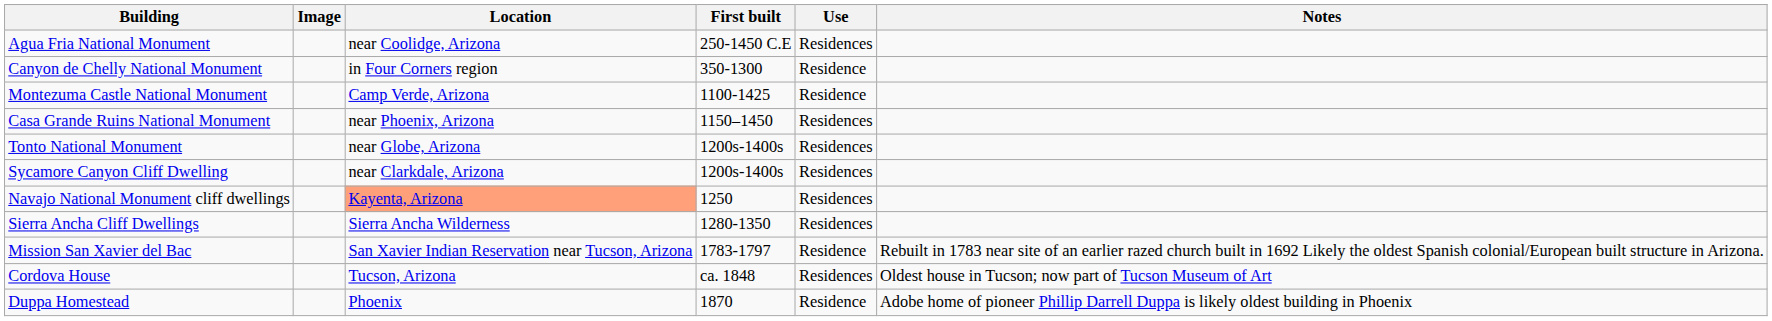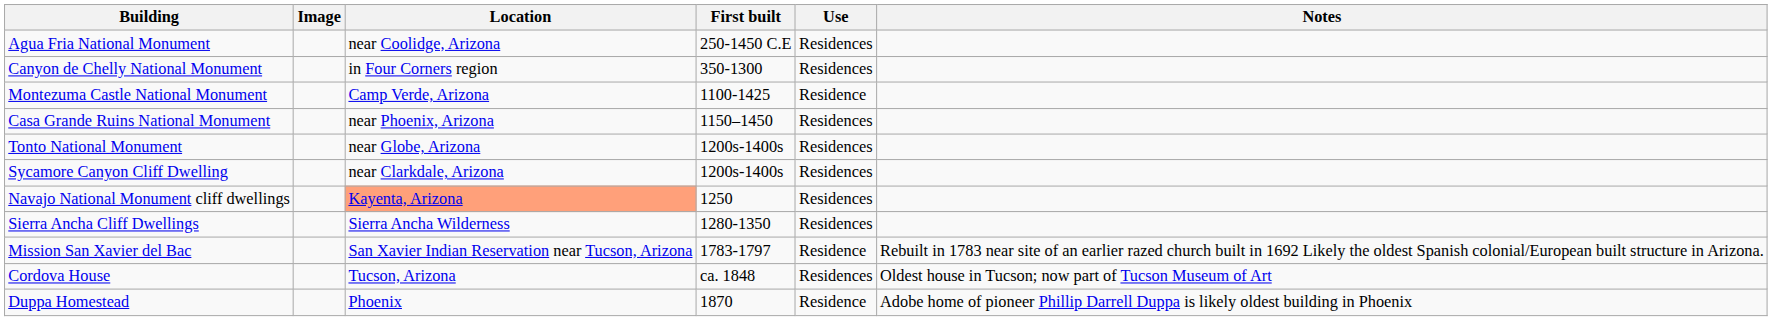 <table class="wikitable sortable">
 <tr>
 <th>Building</th>
 <th class="unsortable">Image</th>
 <th>Location</th>
 <th>First built</th>
 <th>Use</th>
 <th class="unsortable">Notes</th>
 </tr>
 <tr>
 <td><a href='#'>Agua Fria National Monument</a></td>
 <td></td>
 <td>near <a href='#'>Coolidge, Arizona</a></td>
 <td>250-1450 C.E</td>
 <td>Residences</td>
 <td></td>
 </tr>
 <tr>
 <td><a href='#'>Canyon de Chelly National Monument</a></td>
 <td></td>
 <td>in <a href='#'>Four Corners</a> region</td>
 <td>350-1300</td>
-<td>Residence</td>
+<td>Residences</td>
 <td></td>
 </tr>
 <tr>
 <td><a href='#'>Montezuma Castle National Monument</a></td>
 <td></td>
 <td><a href='#'>Camp Verde, Arizona</a></td>
 <td>1100-1425</td>
 <td>Residence</td>
 <td></td>
 </tr>
 <tr>
 <td><a href='#'>Casa Grande Ruins National Monument</a></td>
 <td></td>
 <td>near <a href='#'>Phoenix, Arizona</a></td>
 <td>1150–1450</td>
 <td>Residences</td>
 <td></td>
 </tr>
 <tr>
 <td><a href='#'>Tonto National Monument</a></td>
 <td></td>
 <td>near <a href='#'>Globe, Arizona</a></td>
 <td>1200s-1400s</td>
 <td>Residences</td>
 <td></td>
 </tr>
 <tr>
 <td><a href='#'>Sycamore Canyon Cliff Dwelling</a></td>
 <td></td>
 <td>near <a href='#'>Clarkdale, Arizona</a></td>
 <td>1200s-1400s</td>
 <td>Residences</td>
 <td></td>
 </tr>
 <tr>
 <td><a href='#'>Navajo National Monument</a> cliff dwellings</td>
 <td></td>
 <td style="background: lightsalmon;"><a href='#'>Kayenta, Arizona</a></td>
 <td>1250</td>
 <td>Residences</td>
 <td></td>
 </tr>
 <tr>
 <td><a href='#'>Sierra Ancha Cliff Dwellings</a></td>
 <td></td>
 <td><a href='#'>Sierra Ancha Wilderness</a></td>
 <td>1280-1350</td>
 <td>Residences</td>
 <td></td>
 </tr>
 <tr>
 <td><a href='#'>Mission San Xavier del Bac</a></td>
 <td></td>
 <td><a href='#'>San Xavier Indian Reservation</a> near <a href='#'>Tucson, Arizona</a></td>
 <td>1783-1797</td>
 <td>Residence</td>
 <td>Rebuilt in 1783 near site of an earlier razed church built in 1692 Likely the oldest Spanish colonial/European built structure in Arizona.</td>
 </tr>
 <tr>
 <td><a href='#'>Cordova House</a></td>
 <td></td>
 <td><a href='#'>Tucson, Arizona</a></td>
 <td>ca. 1848</td>
 <td>Residences</td>
 <td>Oldest house in Tucson; now part of <a href='#'>Tucson Museum of Art</a></td>
 </tr>
 <tr>
 <td><a href='#'>Duppa Homestead</a></td>
 <td></td>
 <td><a href='#'>Phoenix</a></td>
 <td>1870</td>
 <td>Residence</td>
 <td>Adobe home of pioneer <a href='#'>Phillip Darrell Duppa</a> is likely oldest building in Phoenix</td>
 </tr>
 </table>
